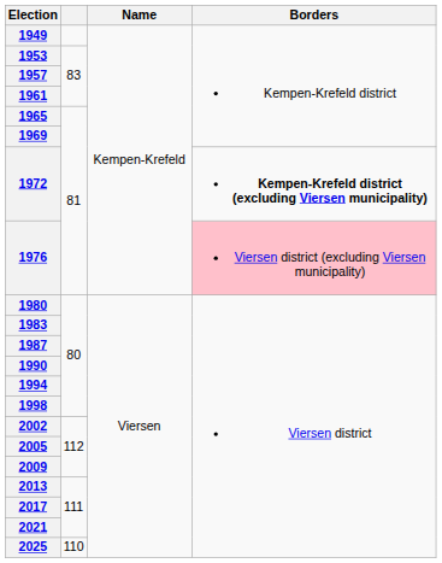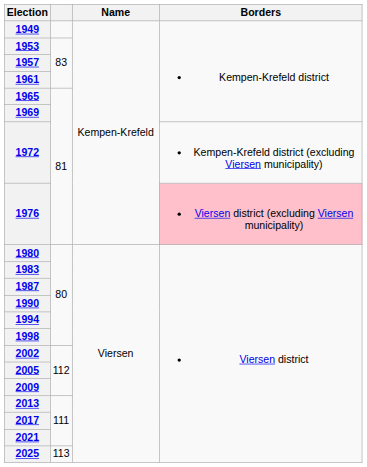 <table class=wikitable style="text-align:center">
 <tr>
 <th>Election</th>
 <th></th>
 <th width=125px>Name</th>
 <th width=300px>Borders</th>
 </tr>
 <tr>
 <th><a href='#'>1949</a></th>
 <td></td>
 <td rowspan=8>Kempen-Krefeld</td>
 <td rowspan=6><br><ul><li>Kempen-Krefeld district</li></ul></td>
 </tr>
 <tr>
 <th><a href='#'>1953</a></th>
 <td rowspan=3>83</td>
 </tr>
 <tr>
 <th><a href='#'>1957</a></th>
 </tr>
 <tr>
 <th><a href='#'>1961</a></th>
 </tr>
 <tr>
 <th><a href='#'>1965</a></th>
 <td rowspan=4>81</td>
 </tr>
 <tr>
 <th><a href='#'>1969</a></th>
 </tr>
 <tr>
 <th><a href='#'>1972</a></th>
-<td><strong><br><ul><li>Kempen-Krefeld district (excluding <a href='#'>Viersen</a> municipality)</li></ul></strong></td>
+<td><br><ul><li>Kempen-Krefeld district (excluding <a href='#'>Viersen</a> municipality)</li></ul></td>
 </tr>
 <tr>
 <th><a href='#'>1976</a></th>
 <td style="background: pink;"><br><ul><li><a href='#'>Viersen</a> district (excluding <a href='#'>Viersen</a> municipality)</li></ul></td>
 </tr>
 <tr>
 <th><a href='#'>1980</a></th>
 <td rowspan=6>80</td>
 <td rowspan=13>Viersen</td>
 <td rowspan=13><br><ul><li><a href='#'>Viersen</a> district</li></ul></td>
 </tr>
 <tr>
 <th><a href='#'>1983</a></th>
 </tr>
 <tr>
 <th><a href='#'>1987</a></th>
 </tr>
 <tr>
 <th><a href='#'>1990</a></th>
 </tr>
 <tr>
 <th><a href='#'>1994</a></th>
 </tr>
 <tr>
 <th><a href='#'>1998</a></th>
 </tr>
 <tr>
 <th><a href='#'>2002</a></th>
 <td rowspan=3>112</td>
 </tr>
 <tr>
 <th><a href='#'>2005</a></th>
 </tr>
 <tr>
 <th><a href='#'>2009</a></th>
 </tr>
 <tr>
 <th><a href='#'>2013</a></th>
 <td rowspan=3>111</td>
 </tr>
 <tr>
 <th><a href='#'>2017</a></th>
 </tr>
 <tr>
 <th><a href='#'>2021</a></th>
 </tr>
 <tr>
 <th><a href='#'>2025</a></th>
-<td>110</td>
+<td>113</td>
 </tr>
 </table>
